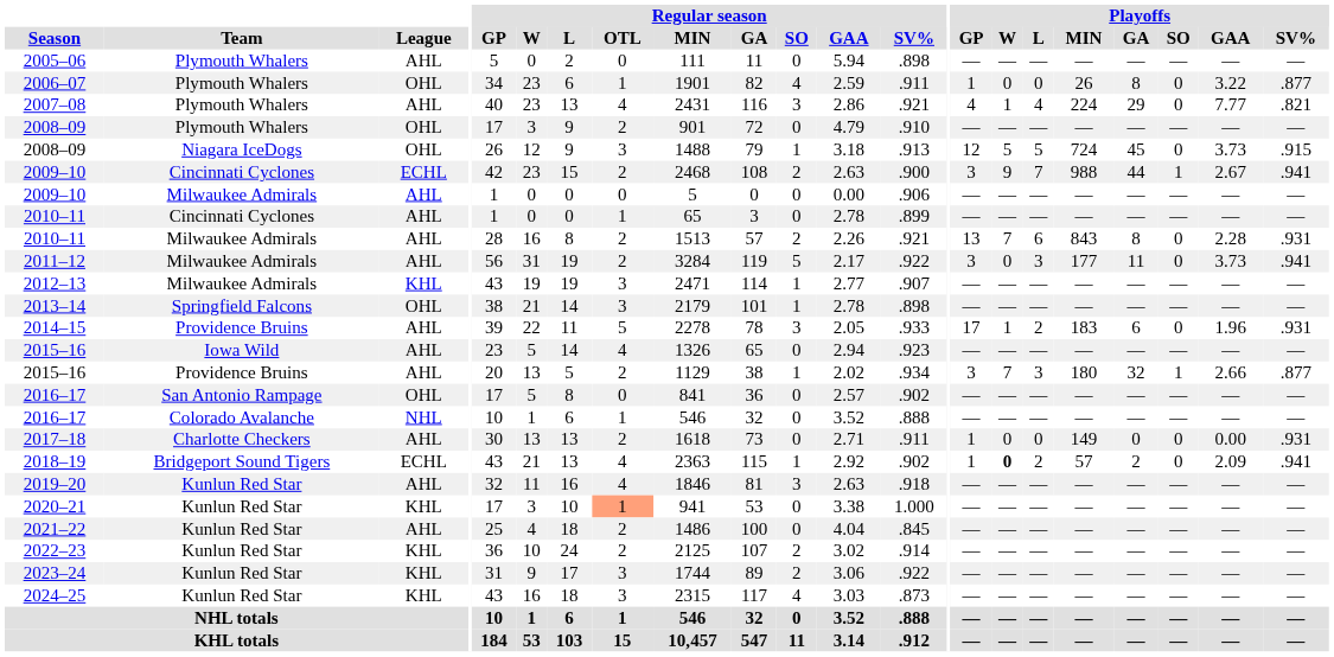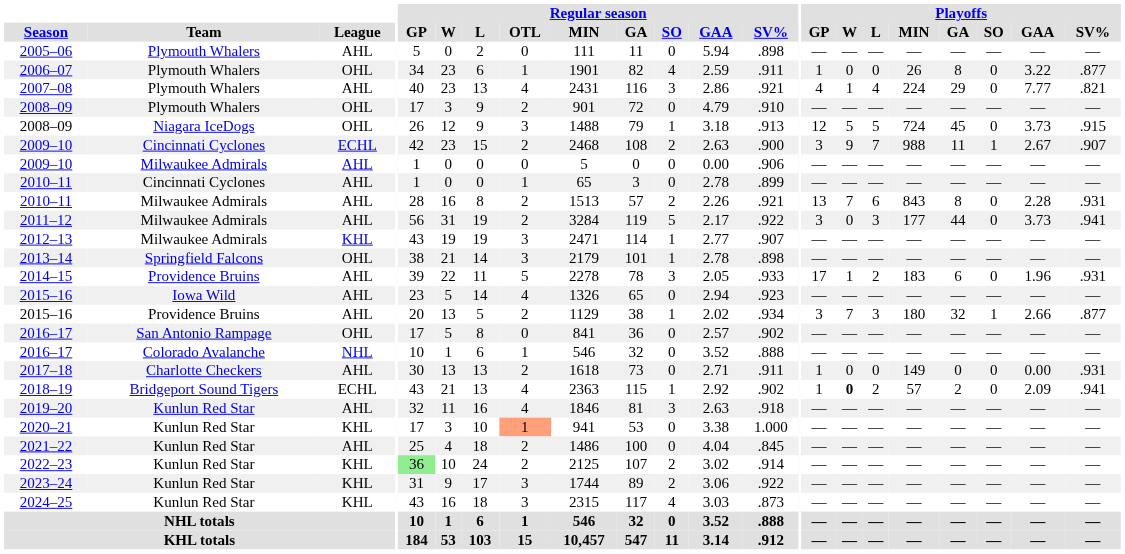 <table border="0" cellpadding="1" cellspacing="0" style="width:75%; text-align:center;">
 <tr bgcolor="#e0e0e0">
 <th colspan="3" bgcolor="#ffffff"></th>
 <th rowspan="99" bgcolor="#ffffff"></th>
 <th colspan="9" bgcolor="#e0e0e0"><a href='#'>Regular season</a></th>
 <th rowspan="99" bgcolor="#ffffff"></th>
 <th colspan="8" bgcolor="#e0e0e0"><a href='#'>Playoffs</a></th>
 </tr>
 <tr bgcolor="#e0e0e0">
 <th><a href='#'>Season</a></th>
 <th>Team</th>
 <th>League</th>
 <th>GP</th>
 <th>W</th>
 <th>L</th>
 <th>OTL</th>
 <th>MIN</th>
 <th>GA</th>
 <th><a href='#'>SO</a></th>
 <th><a href='#'>GAA</a></th>
 <th><a href='#'>SV%</a></th>
 <th>GP</th>
 <th>W</th>
 <th>L</th>
 <th>MIN</th>
 <th>GA</th>
 <th>SO</th>
 <th>GAA</th>
 <th>SV%</th>
 </tr>
 <tr>
 <td><a href='#'>2005–06</a></td>
 <td><a href='#'>Plymouth Whalers</a></td>
 <td>AHL</td>
 <td>5</td>
 <td>0</td>
 <td>2</td>
 <td>0</td>
 <td>111</td>
 <td>11</td>
 <td>0</td>
 <td>5.94</td>
 <td>.898</td>
 <td>—</td>
 <td>—</td>
 <td>—</td>
 <td>—</td>
 <td>—</td>
 <td>—</td>
 <td>—</td>
 <td>—</td>
 </tr>
 <tr bgcolor="#f0f0f0">
 <td><a href='#'>2006–07</a></td>
 <td>Plymouth Whalers</td>
 <td>OHL</td>
 <td>34</td>
 <td>23</td>
 <td>6</td>
 <td>1</td>
 <td>1901</td>
 <td>82</td>
 <td>4</td>
 <td>2.59</td>
 <td>.911</td>
 <td>1</td>
 <td>0</td>
 <td>0</td>
 <td>26</td>
 <td>8</td>
 <td>0</td>
 <td>3.22</td>
 <td>.877</td>
 </tr>
 <tr>
 <td><a href='#'>2007–08</a></td>
 <td>Plymouth Whalers</td>
 <td>AHL</td>
 <td>40</td>
 <td>23</td>
 <td>13</td>
 <td>4</td>
 <td>2431</td>
 <td>116</td>
 <td>3</td>
 <td>2.86</td>
 <td>.921</td>
 <td>4</td>
 <td>1</td>
 <td>4</td>
 <td>224</td>
 <td>29</td>
 <td>0</td>
 <td>7.77</td>
 <td>.821</td>
 </tr>
 <tr bgcolor="#f0f0f0">
 <td><a href='#'>2008–09</a></td>
 <td>Plymouth Whalers</td>
 <td>OHL</td>
 <td>17</td>
 <td>3</td>
 <td>9</td>
 <td>2</td>
 <td>901</td>
 <td>72</td>
 <td>0</td>
 <td>4.79</td>
 <td>.910</td>
 <td>—</td>
 <td>—</td>
 <td>—</td>
 <td>—</td>
 <td>—</td>
 <td>—</td>
 <td>—</td>
 <td>—</td>
 </tr>
 <tr>
 <td>2008–09</td>
 <td><a href='#'>Niagara IceDogs</a></td>
 <td>OHL</td>
 <td>26</td>
 <td>12</td>
 <td>9</td>
 <td>3</td>
 <td>1488</td>
 <td>79</td>
 <td>1</td>
 <td>3.18</td>
 <td>.913</td>
 <td>12</td>
 <td>5</td>
 <td>5</td>
 <td>724</td>
 <td>45</td>
 <td>0</td>
 <td>3.73</td>
 <td>.915</td>
 </tr>
 <tr bgcolor="#f0f0f0">
 <td><a href='#'>2009–10</a></td>
 <td><a href='#'>Cincinnati Cyclones</a></td>
 <td><a href='#'>ECHL</a></td>
 <td>42</td>
 <td>23</td>
 <td>15</td>
 <td>2</td>
 <td>2468</td>
 <td>108</td>
 <td>2</td>
 <td>2.63</td>
 <td>.900</td>
 <td>3</td>
 <td>9</td>
 <td>7</td>
 <td>988</td>
-<td>44</td>
+<td>11</td>
 <td>1</td>
 <td>2.67</td>
-<td>.941</td>
+<td>.907</td>
 </tr>
 <tr>
 <td><a href='#'>2009–10</a></td>
 <td><a href='#'>Milwaukee Admirals</a></td>
 <td><a href='#'>AHL</a></td>
 <td>1</td>
 <td>0</td>
 <td>0</td>
 <td>0</td>
 <td>5</td>
 <td>0</td>
 <td>0</td>
 <td>0.00</td>
 <td>.906</td>
 <td>—</td>
 <td>—</td>
 <td>—</td>
 <td>—</td>
 <td>—</td>
 <td>—</td>
 <td>—</td>
 <td>—</td>
 </tr>
 <tr bgcolor="#f0f0f0">
 <td><a href='#'>2010–11</a></td>
 <td>Cincinnati Cyclones</td>
 <td>AHL</td>
 <td>1</td>
 <td>0</td>
 <td>0</td>
 <td>1</td>
 <td>65</td>
 <td>3</td>
 <td>0</td>
 <td>2.78</td>
 <td>.899</td>
 <td>—</td>
 <td>—</td>
 <td>—</td>
 <td>—</td>
 <td>—</td>
 <td>—</td>
 <td>—</td>
 <td>—</td>
 </tr>
 <tr>
 <td><a href='#'>2010–11</a></td>
 <td>Milwaukee Admirals</td>
 <td>AHL</td>
 <td>28</td>
 <td>16</td>
 <td>8</td>
 <td>2</td>
 <td>1513</td>
 <td>57</td>
 <td>2</td>
 <td>2.26</td>
 <td>.921</td>
 <td>13</td>
 <td>7</td>
 <td>6</td>
 <td>843</td>
 <td>8</td>
 <td>0</td>
 <td>2.28</td>
 <td>.931</td>
 </tr>
 <tr bgcolor="#f0f0f0">
 <td><a href='#'>2011–12</a></td>
 <td>Milwaukee Admirals</td>
 <td>AHL</td>
 <td>56</td>
 <td>31</td>
 <td>19</td>
 <td>2</td>
 <td>3284</td>
 <td>119</td>
 <td>5</td>
 <td>2.17</td>
 <td>.922</td>
 <td>3</td>
 <td>0</td>
 <td>3</td>
 <td>177</td>
-<td>11</td>
+<td>44</td>
 <td>0</td>
 <td>3.73</td>
 <td>.941</td>
 </tr>
 <tr>
 <td><a href='#'>2012–13</a></td>
 <td>Milwaukee Admirals</td>
 <td><a href='#'>KHL</a></td>
 <td>43</td>
 <td>19</td>
 <td>19</td>
 <td>3</td>
 <td>2471</td>
 <td>114</td>
 <td>1</td>
 <td>2.77</td>
 <td>.907</td>
 <td>—</td>
 <td>—</td>
 <td>—</td>
 <td>—</td>
 <td>—</td>
 <td>—</td>
 <td>—</td>
 <td>—</td>
 </tr>
 <tr bgcolor="#f0f0f0">
 <td><a href='#'>2013–14</a></td>
 <td><a href='#'>Springfield Falcons</a></td>
 <td>OHL</td>
 <td>38</td>
 <td>21</td>
 <td>14</td>
 <td>3</td>
 <td>2179</td>
 <td>101</td>
 <td>1</td>
 <td>2.78</td>
 <td>.898</td>
 <td>—</td>
 <td>—</td>
 <td>—</td>
 <td>—</td>
 <td>—</td>
 <td>—</td>
 <td>—</td>
 <td>—</td>
 </tr>
 <tr>
 <td><a href='#'>2014–15</a></td>
 <td><a href='#'>Providence Bruins</a></td>
 <td>AHL</td>
 <td>39</td>
 <td>22</td>
 <td>11</td>
 <td>5</td>
 <td>2278</td>
 <td>78</td>
 <td>3</td>
 <td>2.05</td>
 <td>.933</td>
 <td>17</td>
 <td>1</td>
 <td>2</td>
 <td>183</td>
 <td>6</td>
 <td>0</td>
 <td>1.96</td>
 <td>.931</td>
 </tr>
 <tr bgcolor="#f0f0f0">
 <td><a href='#'>2015–16</a></td>
 <td><a href='#'>Iowa Wild</a></td>
 <td>AHL</td>
 <td>23</td>
 <td>5</td>
 <td>14</td>
 <td>4</td>
 <td>1326</td>
 <td>65</td>
 <td>0</td>
 <td>2.94</td>
 <td>.923</td>
 <td>—</td>
 <td>—</td>
 <td>—</td>
 <td>—</td>
 <td>—</td>
 <td>—</td>
 <td>—</td>
 <td>—</td>
 </tr>
 <tr>
 <td>2015–16</td>
 <td>Providence Bruins</td>
 <td>AHL</td>
 <td>20</td>
 <td>13</td>
 <td>5</td>
 <td>2</td>
 <td>1129</td>
 <td>38</td>
 <td>1</td>
 <td>2.02</td>
 <td>.934</td>
 <td>3</td>
 <td>7</td>
 <td>3</td>
 <td>180</td>
 <td>32</td>
 <td>1</td>
 <td>2.66</td>
 <td>.877</td>
 </tr>
 <tr bgcolor="#f0f0f0">
 <td><a href='#'>2016–17</a></td>
 <td><a href='#'>San Antonio Rampage</a></td>
 <td>OHL</td>
 <td>17</td>
 <td>5</td>
 <td>8</td>
 <td>0</td>
 <td>841</td>
 <td>36</td>
 <td>0</td>
 <td>2.57</td>
 <td>.902</td>
 <td>—</td>
 <td>—</td>
 <td>—</td>
 <td>—</td>
 <td>—</td>
 <td>—</td>
 <td>—</td>
 <td>—</td>
 </tr>
 <tr>
 <td><a href='#'>2016–17</a></td>
 <td><a href='#'>Colorado Avalanche</a></td>
 <td><a href='#'>NHL</a></td>
 <td>10</td>
 <td>1</td>
 <td>6</td>
 <td>1</td>
 <td>546</td>
 <td>32</td>
 <td>0</td>
 <td>3.52</td>
 <td>.888</td>
 <td>—</td>
 <td>—</td>
 <td>—</td>
 <td>—</td>
 <td>—</td>
 <td>—</td>
 <td>—</td>
 <td>—</td>
 </tr>
 <tr bgcolor="#f0f0f0">
 <td><a href='#'>2017–18</a></td>
 <td><a href='#'>Charlotte Checkers</a></td>
 <td>AHL</td>
 <td>30</td>
 <td>13</td>
 <td>13</td>
 <td>2</td>
 <td>1618</td>
 <td>73</td>
 <td>0</td>
 <td>2.71</td>
 <td>.911</td>
 <td>1</td>
 <td>0</td>
 <td>0</td>
 <td>149</td>
 <td>0</td>
 <td>0</td>
 <td>0.00</td>
 <td>.931</td>
 </tr>
 <tr>
 <td><a href='#'>2018–19</a></td>
 <td><a href='#'>Bridgeport Sound Tigers</a></td>
 <td>ECHL</td>
 <td>43</td>
 <td>21</td>
 <td>13</td>
 <td>4</td>
 <td>2363</td>
 <td>115</td>
 <td>1</td>
 <td>2.92</td>
 <td>.902</td>
 <td>1</td>
 <td><strong>0</strong></td>
 <td>2</td>
 <td>57</td>
 <td>2</td>
 <td>0</td>
 <td>2.09</td>
 <td>.941</td>
 </tr>
 <tr bgcolor="#f0f0f0">
 <td><a href='#'>2019–20</a></td>
 <td><a href='#'>Kunlun Red Star</a></td>
 <td>AHL</td>
 <td>32</td>
 <td>11</td>
 <td>16</td>
 <td>4</td>
 <td>1846</td>
 <td>81</td>
 <td>3</td>
 <td>2.63</td>
 <td>.918</td>
 <td>—</td>
 <td>—</td>
 <td>—</td>
 <td>—</td>
 <td>—</td>
 <td>—</td>
 <td>—</td>
 <td>—</td>
 </tr>
 <tr>
 <td><a href='#'>2020–21</a></td>
 <td>Kunlun Red Star</td>
 <td>KHL</td>
 <td>17</td>
 <td>3</td>
 <td>10</td>
 <td style="background: lightsalmon;">1</td>
 <td>941</td>
 <td>53</td>
 <td>0</td>
 <td>3.38</td>
 <td>1.000</td>
 <td>—</td>
 <td>—</td>
 <td>—</td>
 <td>—</td>
 <td>—</td>
 <td>—</td>
 <td>—</td>
 <td>—</td>
 </tr>
 <tr bgcolor="#f0f0f0">
 <td><a href='#'>2021–22</a></td>
 <td>Kunlun Red Star</td>
 <td>AHL</td>
 <td>25</td>
 <td>4</td>
 <td>18</td>
 <td>2</td>
 <td>1486</td>
 <td>100</td>
 <td>0</td>
 <td>4.04</td>
 <td>.845</td>
 <td>—</td>
 <td>—</td>
 <td>—</td>
 <td>—</td>
 <td>—</td>
 <td>—</td>
 <td>—</td>
 <td>—</td>
 </tr>
 <tr>
 <td><a href='#'>2022–23</a></td>
 <td>Kunlun Red Star</td>
 <td>KHL</td>
-<td>36</td>
+<td style="background: lightgreen;">36</td>
 <td>10</td>
 <td>24</td>
 <td>2</td>
 <td>2125</td>
 <td>107</td>
 <td>2</td>
 <td>3.02</td>
 <td>.914</td>
 <td>—</td>
 <td>—</td>
 <td>—</td>
 <td>—</td>
 <td>—</td>
 <td>—</td>
 <td>—</td>
 <td>—</td>
 </tr>
 <tr bgcolor="#f0f0f0">
 <td><a href='#'>2023–24</a></td>
 <td>Kunlun Red Star</td>
 <td>KHL</td>
 <td>31</td>
 <td>9</td>
 <td>17</td>
 <td>3</td>
 <td>1744</td>
 <td>89</td>
 <td>2</td>
 <td>3.06</td>
 <td>.922</td>
 <td>—</td>
 <td>—</td>
 <td>—</td>
 <td>—</td>
 <td>—</td>
 <td>—</td>
 <td>—</td>
 <td>—</td>
 </tr>
 <tr>
 <td><a href='#'>2024–25</a></td>
 <td>Kunlun Red Star</td>
 <td>KHL</td>
 <td>43</td>
 <td>16</td>
 <td>18</td>
 <td>3</td>
 <td>2315</td>
 <td>117</td>
 <td>4</td>
 <td>3.03</td>
 <td>.873</td>
 <td>—</td>
 <td>—</td>
 <td>—</td>
 <td>—</td>
 <td>—</td>
 <td>—</td>
 <td>—</td>
 <td>—</td>
 </tr>
 <tr bgcolor="#e0e0e0">
 <th colspan=3>NHL totals</th>
 <th>10</th>
 <th>1</th>
 <th>6</th>
 <th>1</th>
 <th>546</th>
 <th>32</th>
 <th>0</th>
 <th>3.52</th>
 <th>.888</th>
 <th>—</th>
 <th>—</th>
 <th>—</th>
 <th>—</th>
 <th>—</th>
 <th>—</th>
 <th>—</th>
 <th>—</th>
 </tr>
 <tr bgcolor="#e0e0e0">
 <th colspan=3>KHL totals</th>
 <th>184</th>
 <th>53</th>
 <th>103</th>
 <th>15</th>
 <th>10,457</th>
 <th>547</th>
 <th>11</th>
 <th>3.14</th>
 <th>.912</th>
 <th>—</th>
 <th>—</th>
 <th>—</th>
 <th>—</th>
 <th>—</th>
 <th>—</th>
 <th>—</th>
 <th>—</th>
 </tr>
 </table>
